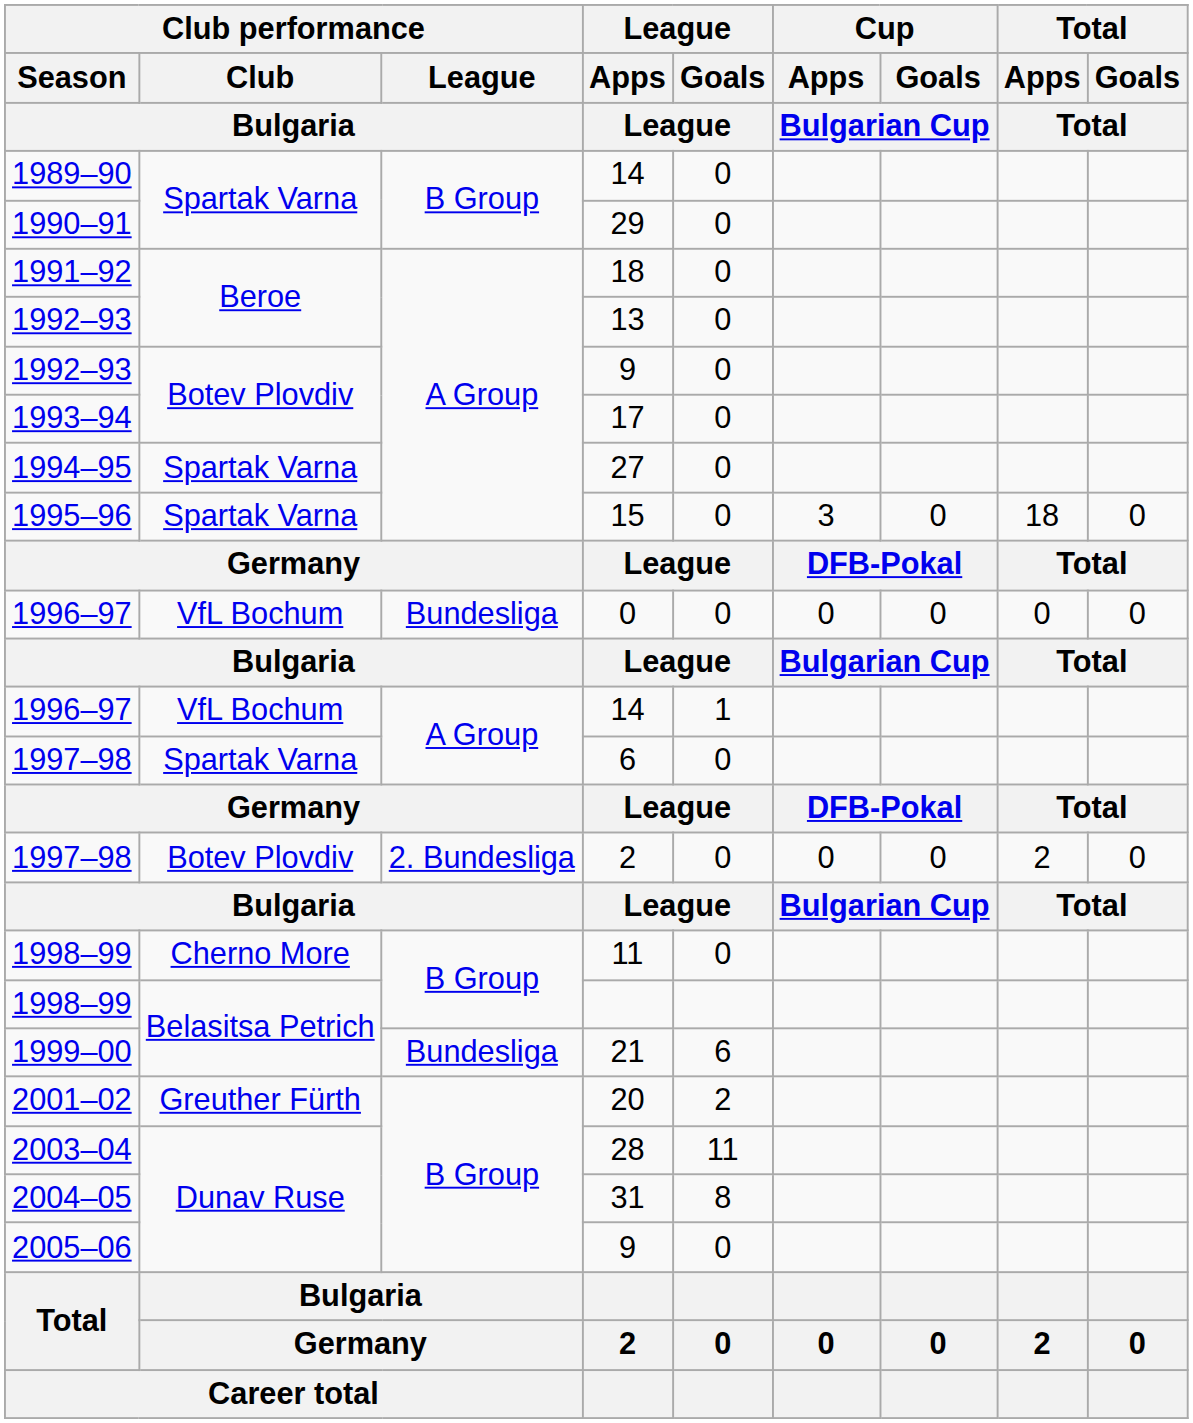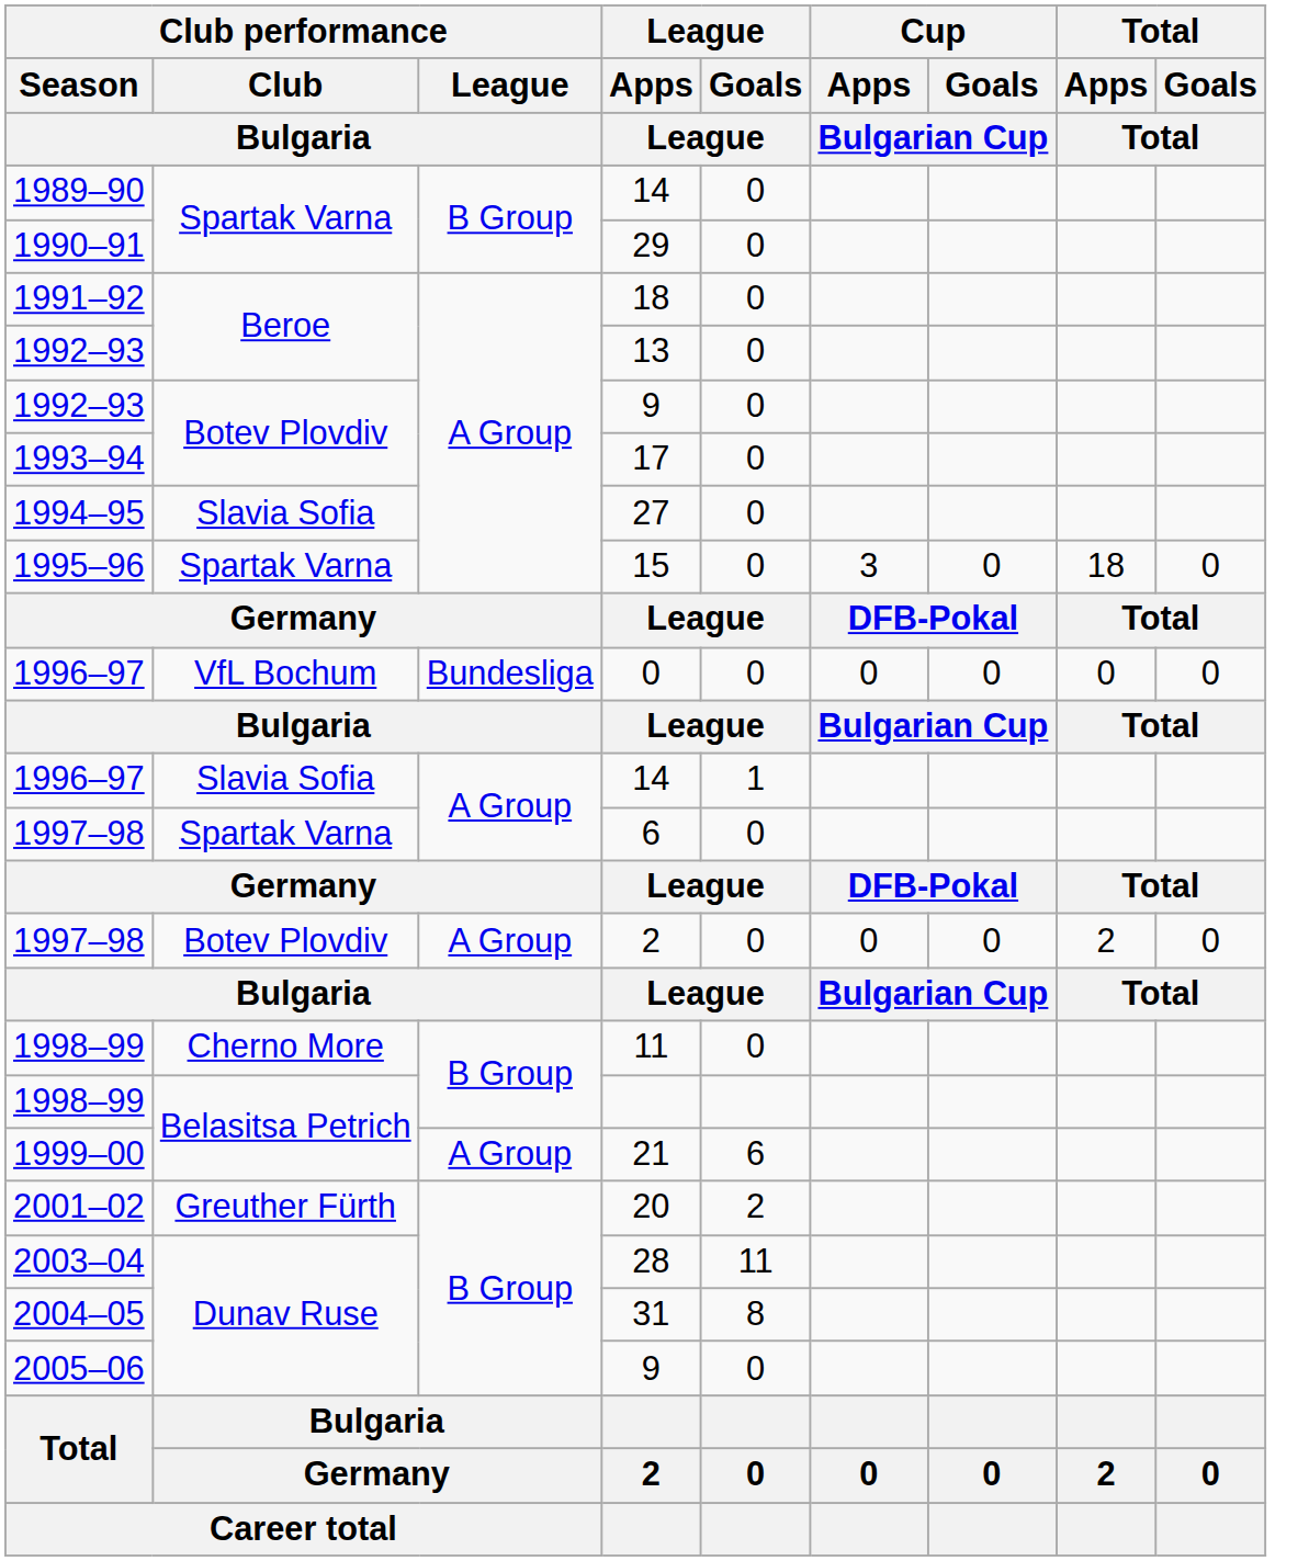 <table class="wikitable" style="text-align:center">
 <tr>
 <th colspan=3>Club performance</th>
 <th colspan=2>League</th>
 <th colspan=2>Cup</th>
 <th colspan=2>Total</th>
 </tr>
 <tr>
 <th>Season</th>
 <th>Club</th>
 <th>League</th>
 <th>Apps</th>
 <th>Goals</th>
 <th>Apps</th>
 <th>Goals</th>
 <th>Apps</th>
 <th>Goals</th>
 </tr>
 <tr>
 <th colspan=3>Bulgaria</th>
 <th colspan=2>League</th>
 <th colspan=2><a href='#'>Bulgarian Cup</a></th>
 <th colspan=2>Total</th>
 </tr>
 <tr>
 <td><a href='#'>1989–90</a></td>
 <td rowspan="2"><a href='#'>Spartak Varna</a></td>
 <td rowspan="2"><a href='#'>B Group</a></td>
 <td>14</td>
 <td>0</td>
 <td></td>
 <td></td>
 <td></td>
 <td></td>
 </tr>
 <tr>
 <td><a href='#'>1990–91</a></td>
 <td>29</td>
 <td>0</td>
 <td></td>
 <td></td>
 <td></td>
 <td></td>
 </tr>
 <tr>
 <td><a href='#'>1991–92</a></td>
 <td rowspan="2"><a href='#'>Beroe</a></td>
 <td rowspan="6"><a href='#'>A Group</a></td>
 <td>18</td>
 <td>0</td>
 <td></td>
 <td></td>
 <td></td>
 <td></td>
 </tr>
 <tr>
 <td><a href='#'>1992–93</a></td>
 <td>13</td>
 <td>0</td>
 <td></td>
 <td></td>
 <td></td>
 <td></td>
 </tr>
 <tr>
 <td><a href='#'>1992–93</a></td>
 <td rowspan="2"><a href='#'>Botev Plovdiv</a></td>
 <td>9</td>
 <td>0</td>
 <td></td>
 <td></td>
 <td></td>
 <td></td>
 </tr>
 <tr>
 <td><a href='#'>1993–94</a></td>
 <td>17</td>
 <td>0</td>
 <td></td>
 <td></td>
 <td></td>
 <td></td>
 </tr>
 <tr>
 <td><a href='#'>1994–95</a></td>
-<td><a href='#'>Spartak Varna</a></td>
+<td><a href='#'>Slavia Sofia</a></td>
 <td>27</td>
 <td>0</td>
 <td></td>
 <td></td>
 <td></td>
 <td></td>
 </tr>
 <tr>
 <td><a href='#'>1995–96</a></td>
 <td><a href='#'>Spartak Varna</a></td>
 <td>15</td>
 <td>0</td>
 <td>3</td>
 <td>0</td>
 <td>18</td>
 <td>0</td>
 </tr>
 <tr>
 <th colspan=3>Germany</th>
 <th colspan=2>League</th>
 <th colspan=2><a href='#'>DFB-Pokal</a></th>
 <th colspan=2>Total</th>
 </tr>
 <tr>
 <td><a href='#'>1996–97</a></td>
 <td><a href='#'>VfL Bochum</a></td>
 <td><a href='#'>Bundesliga</a></td>
 <td>0</td>
 <td>0</td>
 <td>0</td>
 <td>0</td>
 <td>0</td>
 <td>0</td>
 </tr>
 <tr>
 <th colspan=3>Bulgaria</th>
 <th colspan=2>League</th>
 <th colspan=2><a href='#'>Bulgarian Cup</a></th>
 <th colspan=2>Total</th>
 </tr>
 <tr>
 <td><a href='#'>1996–97</a></td>
-<td><a href='#'>VfL Bochum</a></td>
+<td><a href='#'>Slavia Sofia</a></td>
 <td rowspan="2"><a href='#'>A Group</a></td>
 <td>14</td>
 <td>1</td>
 <td></td>
 <td></td>
 <td></td>
 <td></td>
 </tr>
 <tr>
 <td><a href='#'>1997–98</a></td>
 <td><a href='#'>Spartak Varna</a></td>
 <td>6</td>
 <td>0</td>
 <td></td>
 <td></td>
 <td></td>
 <td></td>
 </tr>
 <tr>
 <th colspan=3>Germany</th>
 <th colspan=2>League</th>
 <th colspan=2><a href='#'>DFB-Pokal</a></th>
 <th colspan=2>Total</th>
 </tr>
 <tr>
 <td><a href='#'>1997–98</a></td>
 <td><a href='#'>Botev Plovdiv</a></td>
-<td><a href='#'>2. Bundesliga</a></td>
+<td><a href='#'>A Group</a></td>
 <td>2</td>
 <td>0</td>
 <td>0</td>
 <td>0</td>
 <td>2</td>
 <td>0</td>
 </tr>
 <tr>
 <th colspan=3>Bulgaria</th>
 <th colspan=2>League</th>
 <th colspan=2><a href='#'>Bulgarian Cup</a></th>
 <th colspan=2>Total</th>
 </tr>
 <tr>
 <td><a href='#'>1998–99</a></td>
 <td><a href='#'>Cherno More</a></td>
 <td rowspan="2"><a href='#'>B Group</a></td>
 <td>11</td>
 <td>0</td>
 <td></td>
 <td></td>
 <td></td>
 <td></td>
 </tr>
 <tr>
 <td><a href='#'>1998–99</a></td>
 <td rowspan="2"><a href='#'>Belasitsa Petrich</a></td>
 <td></td>
 <td></td>
 <td></td>
 <td></td>
 <td></td>
 <td></td>
 </tr>
 <tr>
 <td><a href='#'>1999–00</a></td>
-<td><a href='#'>Bundesliga</a></td>
+<td><a href='#'>A Group</a></td>
 <td>21</td>
 <td>6</td>
 <td></td>
 <td></td>
 <td></td>
 <td></td>
 </tr>
 <tr>
 <td><a href='#'>2001–02</a></td>
 <td><a href='#'>Greuther Fürth</a></td>
 <td rowspan="4"><a href='#'>B Group</a></td>
 <td>20</td>
 <td>2</td>
 <td></td>
 <td></td>
 <td></td>
 <td></td>
 </tr>
 <tr>
 <td><a href='#'>2003–04</a></td>
 <td rowspan="3"><a href='#'>Dunav Ruse</a></td>
 <td>28</td>
 <td>11</td>
 <td></td>
 <td></td>
 <td></td>
 <td></td>
 </tr>
 <tr>
 <td><a href='#'>2004–05</a></td>
 <td>31</td>
 <td>8</td>
 <td></td>
 <td></td>
 <td></td>
 <td></td>
 </tr>
 <tr>
 <td><a href='#'>2005–06</a></td>
 <td>9</td>
 <td>0</td>
 <td></td>
 <td></td>
 <td></td>
 <td></td>
 </tr>
 <tr>
 <th rowspan=2>Total</th>
 <th colspan=2>Bulgaria</th>
 <th></th>
 <th></th>
 <th></th>
 <th></th>
 <th></th>
 <th></th>
 </tr>
 <tr>
 <th colspan=2>Germany</th>
 <th>2</th>
 <th>0</th>
 <th>0</th>
 <th>0</th>
 <th>2</th>
 <th>0</th>
 </tr>
 <tr>
 <th colspan=3>Career total</th>
 <th></th>
 <th></th>
 <th></th>
 <th></th>
 <th></th>
 <th></th>
 </tr>
 </table>
